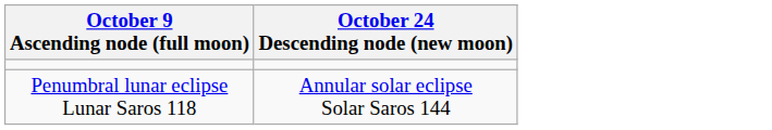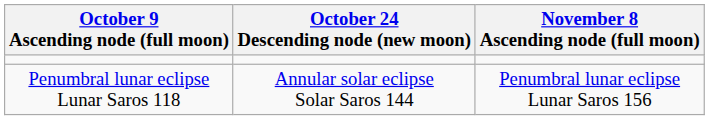 <table class="wikitable">
 <tr>
 <th><a href='#'>October 9</a><br>Ascending node (full moon)<br></th>
 <th><a href='#'>October 24</a><br>Descending node (new moon)<br></th>
+<th><a href='#'>November 8</a><br>Ascending node (full moon)<br></th>
 </tr>
 <tr>
+<td></td>
 <td></td>
 <td></td>
 </tr>
 <tr align=center>
 <td><a href='#'>Penumbral lunar eclipse</a><br>Lunar Saros 118</td>
 <td><a href='#'>Annular solar eclipse</a><br>Solar Saros 144</td>
+<td><a href='#'>Penumbral lunar eclipse</a><br>Lunar Saros 156</td>
 </tr>
 </table>
